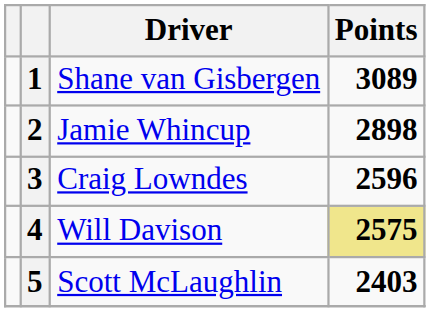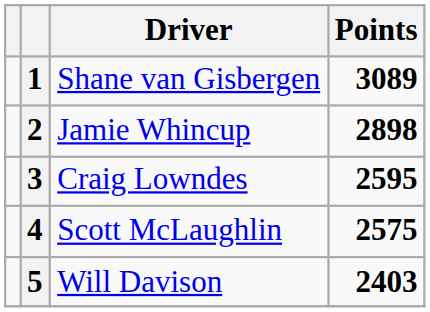 <table class="wikitable" style="font-size: 87%;">
 <tr>
 <th></th>
 <th></th>
 <th>Driver</th>
 <th>Points</th>
 </tr>
 <tr>
 <td align="left"></td>
 <th>1</th>
 <td> <a href='#'>Shane van Gisbergen</a></td>
 <td align="right"><strong>3089</strong></td>
 </tr>
 <tr>
 <td align="left"></td>
 <th>2</th>
 <td> <a href='#'>Jamie Whincup</a></td>
 <td align="right"><strong>2898</strong></td>
 </tr>
 <tr>
 <td align="left"></td>
 <th>3</th>
 <td> <a href='#'>Craig Lowndes</a></td>
-<td align="right"><strong>2596</strong></td>
+<td align="right"><strong>2595</strong></td>
 </tr>
 <tr>
 <td align="left"></td>
 <th>4</th>
-<td> <a href='#'>Will Davison</a></td>
-<td align="right" style="background: khaki;"><strong>2575</strong></td>
+<td> <a href='#'>Scott McLaughlin</a></td>
+<td align="right"><strong>2575</strong></td>
 </tr>
 <tr>
 <td align="left"></td>
 <th>5</th>
-<td> <a href='#'>Scott McLaughlin</a></td>
+<td> <a href='#'>Will Davison</a></td>
 <td align="right"><strong>2403</strong></td>
 </tr>
 <tr>
 </tr>
 </table>
